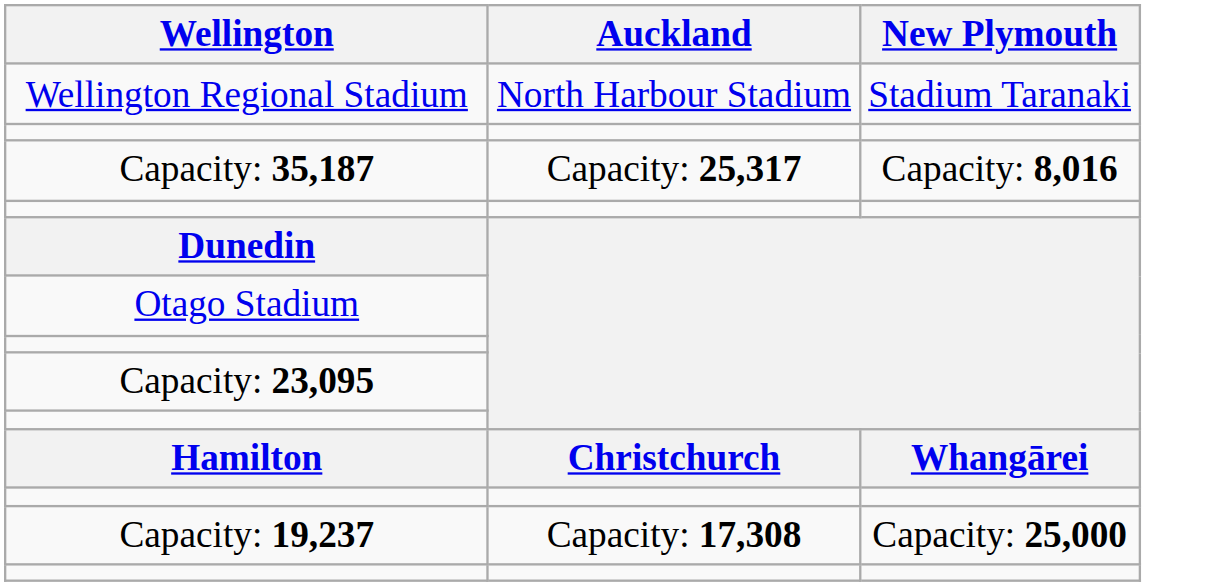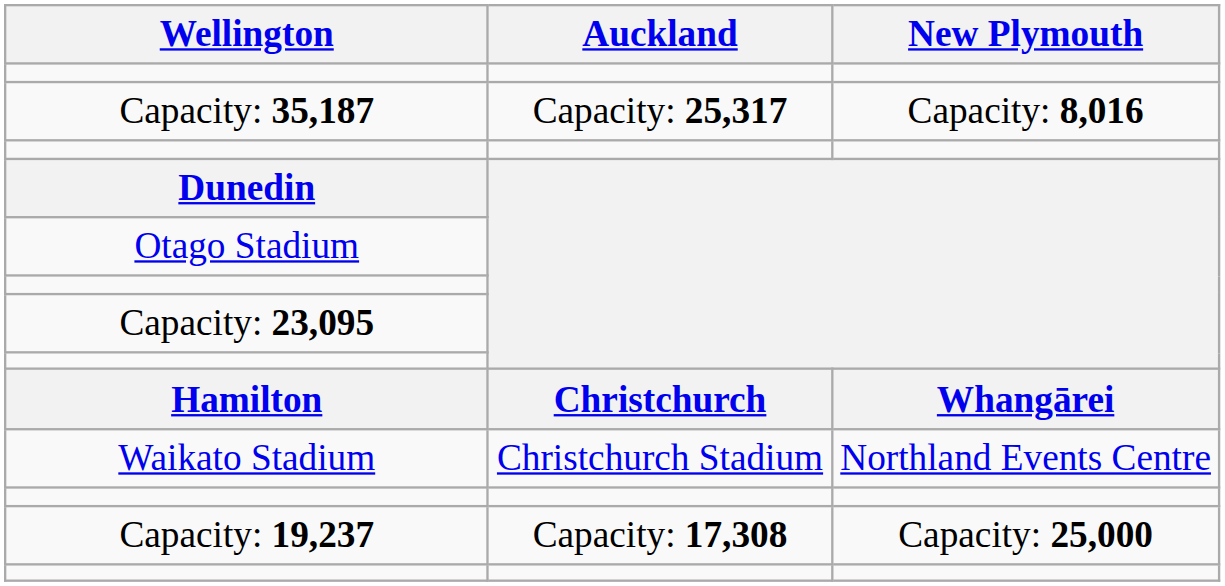 <table class="wikitable" style="text-align:center;">
 <tr>
 <th width="200"><a href='#'>Wellington</a></th>
 <th><a href='#'>Auckland</a></th>
 <th><a href='#'>New Plymouth</a></th>
-</tr>
-<tr>
-<td><a href='#'>Wellington Regional Stadium</a></td>
-<td><a href='#'>North Harbour Stadium</a></td>
-<td><a href='#'>Stadium Taranaki</a></td>
 </tr>
 <tr>
 <td><small></small></td>
 <td><small></small></td>
 <td><small></small></td>
 </tr>
 <tr>
 <td>Capacity: <strong>35,187</strong></td>
 <td>Capacity: <strong>25,317</strong></td>
 <td>Capacity: <strong>8,016</strong></td>
 </tr>
 <tr>
 <td></td>
 <td></td>
 <td></td>
 </tr>
 <tr>
 <th><a href='#'>Dunedin</a></th>
 <th colspan="2" rowspan="5"></th>
 </tr>
 <tr>
 <td><a href='#'>Otago Stadium</a></td>
 </tr>
 <tr>
 <td><small></small></td>
 </tr>
 <tr>
 <td>Capacity: <strong>23,095</strong></td>
 </tr>
 <tr>
 <td></td>
 </tr>
 <tr>
 <th><a href='#'>Hamilton</a></th>
 <th><a href='#'>Christchurch</a></th>
 <th><a href='#'>Whangārei</a></th>
 </tr>
 <tr>
+<td><a href='#'>Waikato Stadium</a></td>
+<td><a href='#'>Christchurch Stadium</a></td>
+<td><a href='#'>Northland Events Centre</a></td>
+</tr>
+<tr>
 <td><small></small></td>
 <td><small></small></td>
 <td><small></small></td>
 </tr>
 <tr>
 <td>Capacity: <strong>19,237</strong></td>
 <td>Capacity: <strong>17,308</strong></td>
 <td>Capacity: <strong>25,000</strong></td>
 </tr>
 <tr>
 <td></td>
 <td></td>
 <td></td>
 </tr>
 </table>
